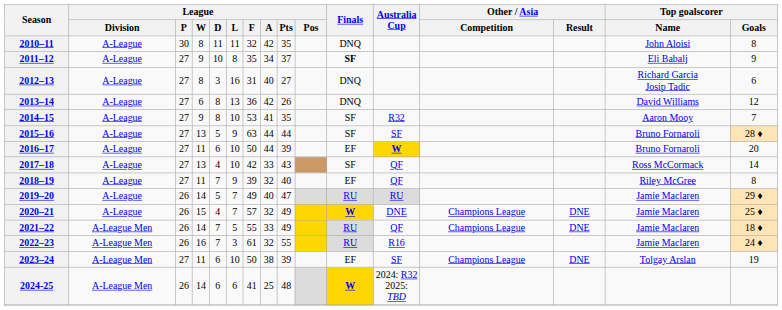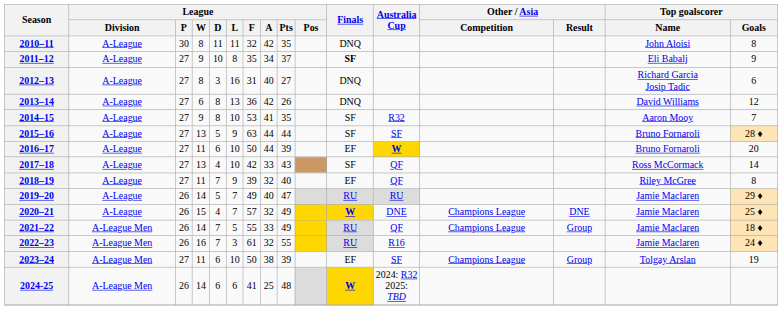 <table class="wikitable sortable" style="text-align: center">
 <tr class="unsortable">
 <th scope="col" rowspan="2">Season</th>
 <th colspan="9" scope="col">League</th>
 <th rowspan="2" width=6% scope="col" class="unsortable"><a href='#'>Finals</a></th>
 <th rowspan="2" width=6% scope="col" class="unsortable"><a href='#'>Australia Cup</a></th>
 <th colspan="2" scope="col">Other / <a href='#'>Asia</a></th>
 <th colspan="2" scope="col">Top goalscorer</th>
 </tr>
 <tr>
 <th scope="col">Division</th>
 <th width="20" scope="col">P</th>
 <th width="20" scope="col">W</th>
 <th width="20" scope="col">D</th>
 <th width="20" scope="col">L</th>
 <th width="20" scope="col">F</th>
 <th width="20" scope="col">A</th>
 <th width="20" scope="col">Pts</th>
 <th scope="col">Pos</th>
 <th scope="col">Competition</th>
 <th scope="col">Result</th>
 <th scope="col">Name</th>
 <th scope="col">Goals</th>
 </tr>
 <tr>
 <th><a href='#'>2010–11</a></th>
 <td><a href='#'>A-League</a></td>
 <td>30</td>
 <td>8</td>
 <td>11</td>
 <td>11</td>
 <td>32</td>
 <td>42</td>
 <td>35</td>
 <td></td>
 <td>DNQ</td>
 <td></td>
 <td></td>
 <td></td>
 <td><a href='#'>John Aloisi</a></td>
 <td align=center>8</td>
 </tr>
 <tr>
 <th><a href='#'>2011–12</a></th>
 <td><a href='#'>A-League</a></td>
 <td>27</td>
 <td>9</td>
 <td>10</td>
 <td>8</td>
 <td>35</td>
 <td>34</td>
 <td>37</td>
 <td></td>
 <td><strong>SF</strong></td>
 <td></td>
 <td></td>
 <td></td>
 <td><a href='#'>Eli Babalj</a></td>
 <td align=center>9</td>
 </tr>
 <tr>
 <th><a href='#'>2012–13</a></th>
 <td><a href='#'>A-League</a></td>
 <td>27</td>
 <td>8</td>
 <td>3</td>
 <td>16</td>
 <td>31</td>
 <td>40</td>
 <td>27</td>
 <td></td>
 <td>DNQ</td>
 <td></td>
 <td></td>
 <td></td>
 <td><a href='#'>Richard Garcia</a><br><a href='#'>Josip Tadic</a></td>
 <td align=center>6</td>
 </tr>
 <tr>
 <th><a href='#'>2013–14</a></th>
 <td><a href='#'>A-League</a></td>
 <td>27</td>
 <td>6</td>
 <td>8</td>
 <td>13</td>
 <td>36</td>
 <td>42</td>
 <td>26</td>
 <td></td>
 <td>DNQ</td>
 <td></td>
 <td></td>
 <td></td>
 <td><a href='#'>David Williams</a></td>
 <td align=center>12</td>
 </tr>
 <tr>
 <th><a href='#'>2014–15</a></th>
 <td><a href='#'>A-League</a></td>
 <td>27</td>
 <td>9</td>
 <td>8</td>
 <td>10</td>
 <td>53</td>
 <td>41</td>
 <td>35</td>
 <td></td>
 <td>SF</td>
 <td><a href='#'>R32</a></td>
 <td></td>
 <td></td>
 <td><a href='#'>Aaron Mooy</a></td>
 <td align=center>7</td>
 </tr>
 <tr>
 <th><a href='#'>2015–16</a></th>
 <td><a href='#'>A-League</a></td>
 <td>27</td>
 <td>13</td>
 <td>5</td>
 <td>9</td>
 <td>63</td>
 <td>44</td>
 <td>44</td>
 <td></td>
 <td>SF</td>
 <td><a href='#'>SF</a></td>
 <td></td>
 <td></td>
 <td><a href='#'>Bruno Fornaroli</a></td>
 <td bgcolor=#FFE4B5 align=center>28 ♦</td>
 </tr>
 <tr>
 <th><a href='#'>2016–17</a></th>
 <td><a href='#'>A-League</a></td>
 <td>27</td>
 <td>11</td>
 <td>6</td>
 <td>10</td>
 <td>50</td>
 <td>44</td>
 <td>39</td>
 <td></td>
 <td>EF</td>
 <td bgcolor=gold><a href='#'><strong>W</strong></a></td>
 <td></td>
 <td></td>
 <td><a href='#'>Bruno Fornaroli</a></td>
 <td align=center>20</td>
 </tr>
 <tr>
 <th><a href='#'>2017–18</a></th>
 <td><a href='#'>A-League</a></td>
 <td>27</td>
 <td>13</td>
 <td>4</td>
 <td>10</td>
 <td>42</td>
 <td>33</td>
 <td>43</td>
 <td bgcolor=#CC9966></td>
 <td>SF</td>
 <td><a href='#'>QF</a></td>
 <td></td>
 <td></td>
 <td><a href='#'>Ross McCormack</a></td>
 <td align=center>14</td>
 </tr>
 <tr>
 <th><a href='#'>2018–19</a></th>
 <td><a href='#'>A-League</a></td>
 <td>27</td>
 <td>11</td>
 <td>7</td>
 <td>9</td>
 <td>39</td>
 <td>32</td>
 <td>40</td>
 <td></td>
 <td>EF</td>
 <td><a href='#'>QF</a></td>
 <td></td>
 <td></td>
 <td><a href='#'>Riley McGree</a></td>
 <td align=center>8</td>
 </tr>
 <tr>
 <th><a href='#'>2019–20</a></th>
 <td><a href='#'>A-League</a></td>
 <td>26</td>
 <td>14</td>
 <td>5</td>
 <td>7</td>
 <td>49</td>
 <td>40</td>
 <td>47</td>
 <td bgcolor=#DCDCDC></td>
 <td bgcolor=#DCDCDC><a href='#'>RU</a></td>
 <td bgcolor=#DCDCDC><a href='#'>RU</a></td>
 <td></td>
 <td></td>
 <td><a href='#'>Jamie Maclaren</a></td>
 <td bgcolor=#FFE4B5 align=center>29 ♦</td>
 </tr>
 <tr>
 <th><a href='#'>2020–21</a></th>
 <td><a href='#'>A-League</a></td>
 <td>26</td>
 <td>15</td>
 <td>4</td>
 <td>7</td>
 <td>57</td>
 <td>32</td>
 <td>49</td>
 <td bgcolor=gold><strong></strong></td>
 <td bgcolor=gold><a href='#'><strong>W</strong></a></td>
 <td><a href='#'>DNE</a></td>
 <td><a href='#'>Champions League</a></td>
 <td><a href='#'>DNE</a></td>
 <td><a href='#'>Jamie Maclaren</a></td>
 <td bgcolor=#FFE4B5 align=center>25  ♦</td>
 </tr>
 <tr>
 <th><a href='#'>2021–22</a></th>
 <td><a href='#'>A-League Men</a></td>
 <td>26</td>
 <td>14</td>
 <td>7</td>
 <td>5</td>
 <td>55</td>
 <td>33</td>
 <td>49</td>
 <td bgcolor=gold><strong></strong></td>
 <td bgcolor=#DCDCDC><a href='#'>RU</a></td>
 <td><a href='#'>QF</a></td>
 <td><a href='#'>Champions League</a></td>
-<td><a href='#'>DNE</a></td>
+<td><a href='#'>Group</a></td>
 <td><a href='#'>Jamie Maclaren</a></td>
 <td bgcolor=#FFE4B5 align=center>18  ♦</td>
 </tr>
 <tr>
 <th><a href='#'>2022–23</a></th>
 <td><a href='#'>A-League Men</a></td>
 <td>26</td>
 <td>16</td>
 <td>7</td>
 <td>3</td>
 <td>61</td>
 <td>32</td>
 <td>55</td>
 <td bgcolor=gold><strong></strong></td>
 <td bgcolor=#DCDCDC><a href='#'>RU</a></td>
 <td><a href='#'>R16</a></td>
 <td></td>
 <td></td>
 <td><a href='#'>Jamie Maclaren</a></td>
 <td bgcolor=#FFE4B5 align=center>24  ♦</td>
 </tr>
 <tr>
 <th><a href='#'>2023–24</a></th>
 <td><a href='#'>A-League Men</a></td>
 <td>27</td>
 <td>11</td>
 <td>6</td>
 <td>10</td>
 <td>50</td>
 <td>38</td>
 <td>39</td>
 <td></td>
 <td>EF</td>
 <td><a href='#'>SF</a></td>
 <td><a href='#'>Champions League</a></td>
-<td><a href='#'>DNE</a></td>
+<td><a href='#'>Group</a></td>
 <td><a href='#'>Tolgay Arslan</a></td>
 <td align=center>19</td>
 </tr>
 <tr>
 <th><a href='#'>2024-25</a></th>
 <td><a href='#'>A-League Men</a></td>
 <td>26</td>
 <td>14</td>
 <td>6</td>
 <td>6</td>
 <td>41</td>
 <td>25</td>
 <td>48</td>
 <td bgcolor=#DCDCDC></td>
 <td bgcolor=gold><a href='#'><strong>W</strong></a></td>
 <td>2024: <a href='#'>R32</a><br>2025: <em><a href='#'>TBD</a></em></td>
 <td></td>
 <td></td>
 <td></td>
 <td></td>
 </tr>
 <tr>
 </tr>
 </table>
